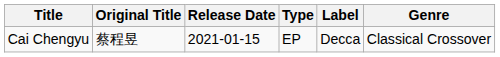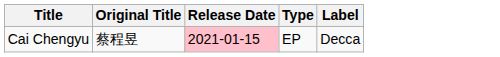 <table class="wikitable">
 <tr>
 <th>Title</th>
 <th>Original Title</th>
 <th>Release Date</th>
 <th>Type</th>
 <th>Label</th>
-<th>Genre</th>
 </tr>
 <tr>
 <td>Cai Chengyu</td>
 <td>蔡程昱</td>
-<td>2021-01-15</td>
+<td style="background: pink;">2021-01-15</td>
 <td>EP</td>
 <td>Decca</td>
-<td>Classical Crossover</td>
 </tr>
 </table>
